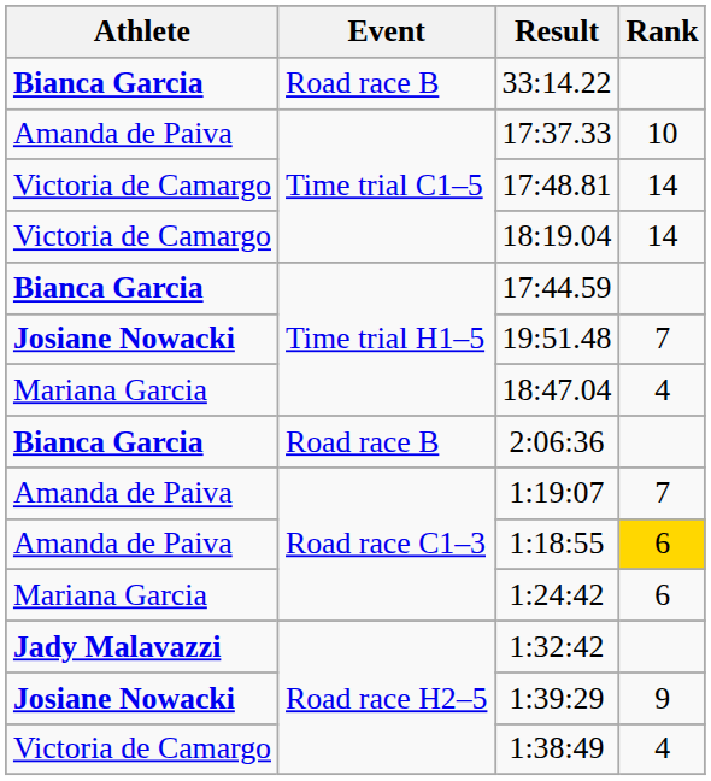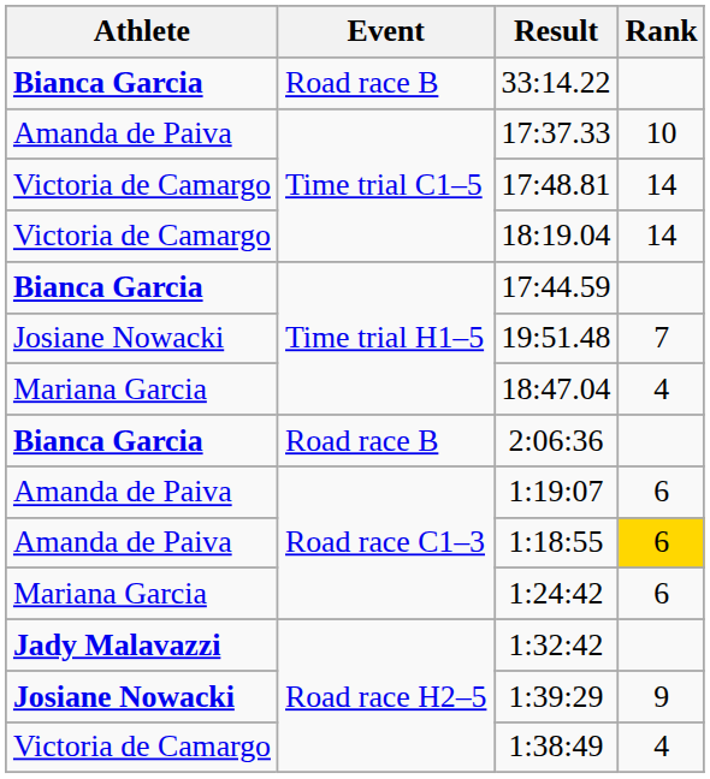 <table class=wikitable style="font-size:90%">
 <tr>
 <th>Athlete</th>
 <th>Event</th>
 <th>Result</th>
 <th>Rank</th>
 </tr>
 <tr align=center>
 <td align=left><strong><a href='#'>Bianca Garcia</a></strong></td>
 <td align=left><a href='#'>Road race B</a></td>
 <td>33:14.22</td>
 <td></td>
 </tr>
 <tr align=center>
 <td align=left><a href='#'>Amanda de Paiva</a></td>
 <td align=left rowspan=3><a href='#'>Time trial C1–5</a></td>
 <td>17:37.33</td>
 <td>10</td>
 </tr>
 <tr align=center>
 <td align=left><a href='#'>Victoria de Camargo</a></td>
 <td>17:48.81</td>
 <td>14</td>
 </tr>
 <tr align=center>
 <td align=left><a href='#'>Victoria de Camargo</a></td>
 <td>18:19.04</td>
 <td>14</td>
 </tr>
 <tr align=center>
 <td align=left><strong><a href='#'>Bianca Garcia</a></strong></td>
 <td align=left rowspan=3><a href='#'>Time trial H1–5</a></td>
 <td>17:44.59</td>
 <td></td>
 </tr>
 <tr align=center>
-<td align=left><strong><a href='#'>Josiane Nowacki</a></strong></td>
+<td align=left><a href='#'>Josiane Nowacki</a></td>
 <td>19:51.48</td>
 <td>7</td>
 </tr>
 <tr align=center>
 <td align=left><a href='#'>Mariana Garcia</a></td>
 <td>18:47.04</td>
 <td>4</td>
 </tr>
 <tr align=center>
 <td align=left><strong><a href='#'>Bianca Garcia</a></strong></td>
 <td align=left><a href='#'>Road race B</a></td>
 <td>2:06:36</td>
 <td></td>
 </tr>
 <tr align=center>
 <td align=left><a href='#'>Amanda de Paiva</a></td>
 <td align=left rowspan=3><a href='#'>Road race C1–3</a></td>
 <td>1:19:07</td>
-<td>7</td>
+<td>6</td>
 </tr>
 <tr align=center>
 <td align=left><a href='#'>Amanda de Paiva</a></td>
 <td>1:18:55</td>
 <td style="background: gold;">6</td>
 </tr>
 <tr align=center>
 <td align=left><a href='#'>Mariana Garcia</a></td>
 <td>1:24:42</td>
 <td>6</td>
 </tr>
 <tr align=center>
 <td align=left><strong><a href='#'>Jady Malavazzi</a></strong></td>
 <td align=left rowspan=3><a href='#'>Road race H2–5</a></td>
 <td>1:32:42</td>
 <td></td>
 </tr>
 <tr align=center>
 <td align=left><strong><a href='#'>Josiane Nowacki</a></strong></td>
 <td>1:39:29</td>
 <td>9</td>
 </tr>
 <tr align=center>
 <td align=left><a href='#'>Victoria de Camargo</a></td>
 <td>1:38:49</td>
 <td>4</td>
 </tr>
 </table>
